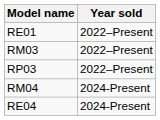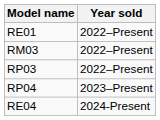 <table class="wikitable">
 <tr>
 <th>Model name</th>
 <th>Year sold</th>
 </tr>
 <tr>
 <td>RE01</td>
 <td>2022–Present</td>
 </tr>
 <tr>
 <td>RM03</td>
 <td>2022–Present</td>
 </tr>
 <tr>
 <td>RP03</td>
 <td>2022–Present</td>
 </tr>
 <tr>
-<td>RM04</td>
-<td>2024-Present</td>
+<td>RP04</td>
+<td>2023–Present</td>
 </tr>
 <tr>
 <td>RE04</td>
 <td>2024-Present</td>
 </tr>
 </table>
